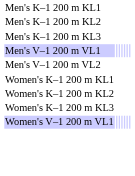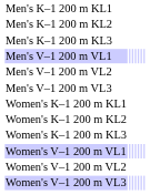 <table>
 <tr>
 <td>Men's K–1 200 m KL1</td>
 <td></td>
 <td></td>
 <td></td>
 <td></td>
 <td></td>
 <td></td>
 </tr>
 <tr>
 <td>Men's K–1 200 m KL2</td>
 <td></td>
 <td></td>
 <td></td>
 <td></td>
 <td></td>
 <td></td>
 </tr>
 <tr>
 <td>Men's K–1 200 m KL3</td>
 <td></td>
 <td></td>
 <td></td>
 <td></td>
 <td></td>
 <td></td>
 </tr>
 <tr bgcolor=ccccff>
 <td>Men's V–1 200 m VL1</td>
 <td></td>
 <td></td>
 <td></td>
 <td></td>
 <td></td>
 <td></td>
 </tr>
 <tr>
 <td>Men's V–1 200 m VL2</td>
 <td></td>
 <td></td>
 <td></td>
 <td></td>
 <td></td>
 <td></td>
 </tr>
 <tr>
+<td>Men's V–1 200 m VL3</td>
+<td></td>
+<td></td>
+<td></td>
+<td></td>
+<td></td>
+<td></td>
+</tr>
+<tr>
 <td>Women's K–1 200 m KL1</td>
 <td></td>
 <td></td>
 <td></td>
 <td></td>
 <td></td>
 <td></td>
 </tr>
 <tr>
 <td>Women's K–1 200 m KL2</td>
 <td></td>
 <td></td>
 <td></td>
 <td></td>
 <td></td>
 <td></td>
 </tr>
 <tr>
 <td>Women's K–1 200 m KL3</td>
 <td></td>
 <td></td>
 <td></td>
 <td></td>
 <td></td>
 <td></td>
 </tr>
 <tr bgcolor=ccccff>
 <td>Women's V–1 200 m VL1</td>
 <td></td>
 <td></td>
 <td></td>
 <td></td>
 <td></td>
 <td></td>
 </tr>
+<tr>
+<td>Women's V–1 200 m VL2</td>
+<td></td>
+<td></td>
+<td></td>
+<td></td>
+<td></td>
+<td></td>
+</tr>
+<tr bgcolor=ccccff>
+<td>Women's V–1 200 m VL3</td>
+<td></td>
+<td></td>
+<td></td>
+<td></td>
+<td></td>
+<td></td>
+</tr>
 </table>
